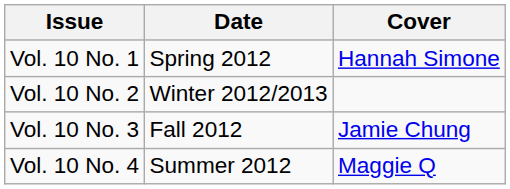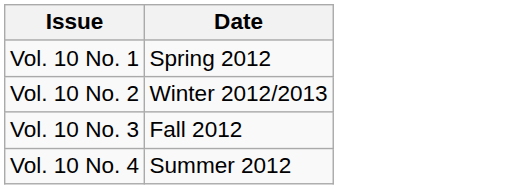 <table class="wikitable">
 <tr>
 <th>Issue</th>
 <th>Date</th>
-<th>Cover</th>
 </tr>
 <tr>
 <td>Vol. 10 No. 1</td>
 <td>Spring 2012</td>
-<td><a href='#'>Hannah Simone</a></td>
 </tr>
 <tr>
 <td>Vol. 10 No. 2</td>
 <td>Winter 2012/2013</td>
-<td></td>
 </tr>
 <tr>
 <td>Vol. 10 No. 3</td>
 <td>Fall 2012</td>
-<td><a href='#'>Jamie Chung</a></td>
 </tr>
 <tr>
 <td>Vol. 10 No. 4</td>
 <td>Summer 2012</td>
-<td><a href='#'>Maggie Q</a></td>
 </tr>
 </table>
